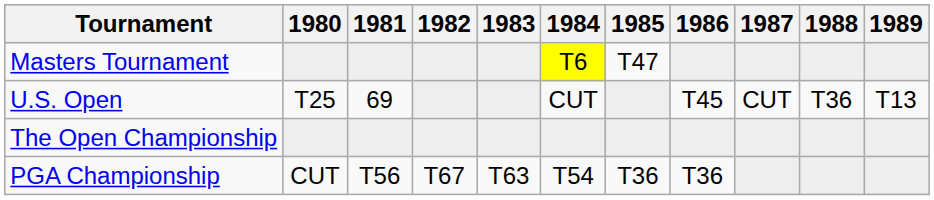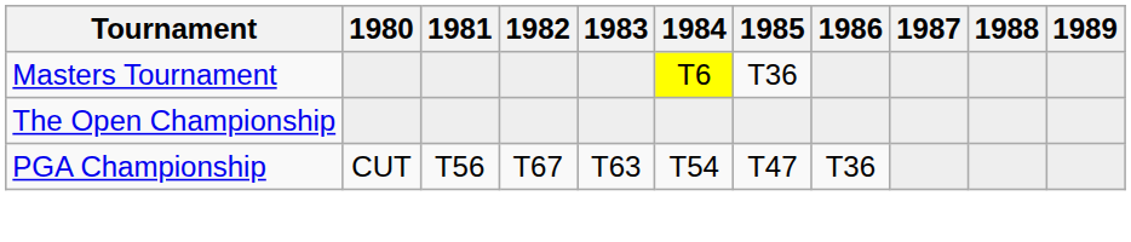 <table class="wikitable" style="font-size:95%;text-align:center;">
 <tr>
 <th>Tournament</th>
 <th>1980</th>
 <th>1981</th>
 <th>1982</th>
 <th>1983</th>
 <th>1984</th>
 <th>1985</th>
 <th>1986</th>
 <th>1987</th>
 <th>1988</th>
 <th>1989</th>
 </tr>
 <tr>
 <td align=left><a href='#'>Masters Tournament</a></td>
 <td style="background:#eeeeee;"></td>
 <td style="background:#eeeeee;"></td>
 <td style="background:#eeeeee;"></td>
 <td style="background:#eeeeee;"></td>
 <td style="background:yellow;">T6</td>
-<td>T47</td>
+<td>T36</td>
 <td style="background:#eeeeee;"></td>
 <td style="background:#eeeeee;"></td>
 <td style="background:#eeeeee;"></td>
 <td style="background:#eeeeee;"></td>
-</tr>
-<tr>
-<td align=left><a href='#'>U.S. Open</a></td>
-<td>T25</td>
-<td>69</td>
-<td style="background:#eeeeee;"></td>
-<td style="background:#eeeeee;"></td>
-<td>CUT</td>
-<td style="background:#eeeeee;"></td>
-<td>T45</td>
-<td>CUT</td>
-<td>T36</td>
-<td>T13</td>
 </tr>
 <tr>
 <td align=left><a href='#'>The Open Championship</a></td>
 <td style="background:#eeeeee;"></td>
 <td style="background:#eeeeee;"></td>
 <td style="background:#eeeeee;"></td>
 <td style="background:#eeeeee;"></td>
 <td style="background:#eeeeee;"></td>
 <td style="background:#eeeeee;"></td>
 <td style="background:#eeeeee;"></td>
 <td style="background:#eeeeee;"></td>
 <td style="background:#eeeeee;"></td>
 <td style="background:#eeeeee;"></td>
 </tr>
 <tr>
 <td align=left><a href='#'>PGA Championship</a></td>
 <td>CUT</td>
 <td>T56</td>
 <td>T67</td>
 <td>T63</td>
 <td>T54</td>
-<td>T36</td>
+<td>T47</td>
 <td>T36</td>
 <td style="background:#eeeeee;"></td>
 <td style="background:#eeeeee;"></td>
 <td style="background:#eeeeee;"></td>
 </tr>
 </table>
